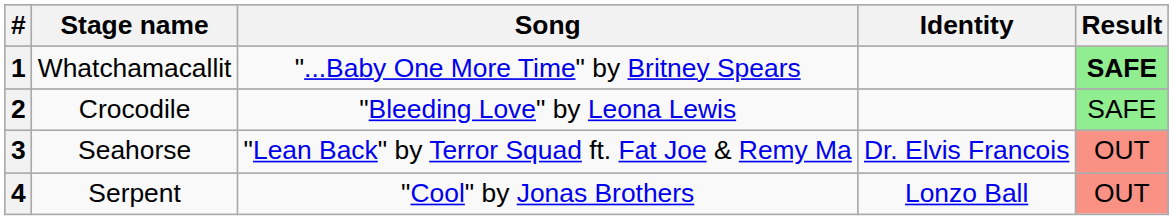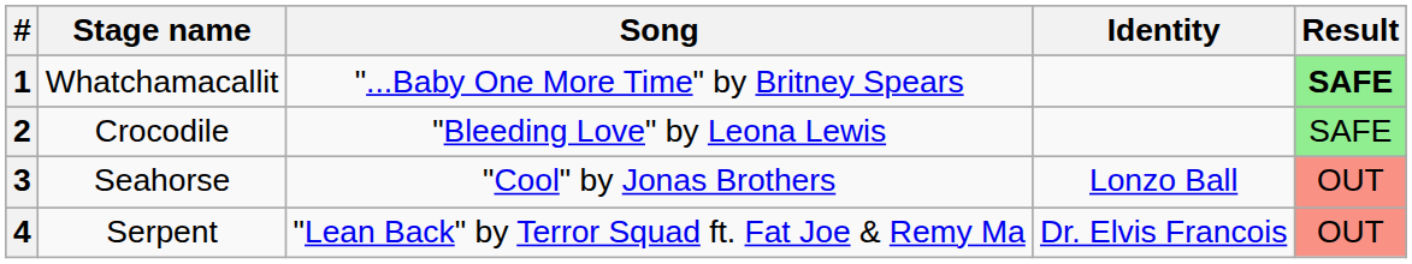 <table class="wikitable plainrowheaders" style="text-align: center;">
 <tr>
 <th>#</th>
 <th>Stage name</th>
 <th>Song</th>
 <th>Identity</th>
 <th colspan=2>Result</th>
 </tr>
 <tr>
 <th>1</th>
 <td>Whatchamacallit</td>
 <td>"<a href='#'>...Baby One More Time</a>" by <a href='#'>Britney Spears</a></td>
 <td></td>
 <td bgcolor=lightgreen><strong>SAFE</strong></td>
 </tr>
 <tr>
 <th>2</th>
 <td>Crocodile</td>
 <td>"<a href='#'>Bleeding Love</a>" by <a href='#'>Leona Lewis</a></td>
 <td></td>
 <td bgcolor=lightgreen>SAFE</td>
 </tr>
 <tr>
 <th>3</th>
 <td>Seahorse</td>
-<td>"<a href='#'>Lean Back</a>" by <a href='#'>Terror Squad</a> ft. <a href='#'>Fat Joe</a> & <a href='#'>Remy Ma</a></td>
-<td><a href='#'>Dr. Elvis Francois</a></td>
+<td>"<a href='#'>Cool</a>" by <a href='#'>Jonas Brothers</a></td>
+<td><a href='#'>Lonzo Ball</a></td>
 <td bgcolor=#F99185>OUT</td>
 </tr>
 <tr>
 <th>4</th>
 <td>Serpent</td>
-<td>"<a href='#'>Cool</a>" by <a href='#'>Jonas Brothers</a></td>
-<td><a href='#'>Lonzo Ball</a></td>
+<td>"<a href='#'>Lean Back</a>" by <a href='#'>Terror Squad</a> ft. <a href='#'>Fat Joe</a> & <a href='#'>Remy Ma</a></td>
+<td><a href='#'>Dr. Elvis Francois</a></td>
 <td bgcolor=#F99185>OUT</td>
 </tr>
 </table>
